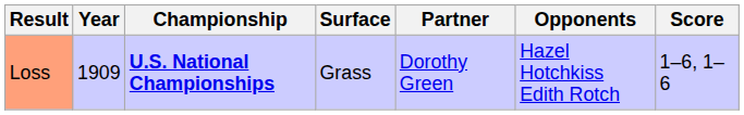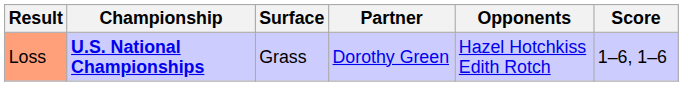 <table class='sortable wikitable'>
 <tr>
 <th>Result</th>
-<th style="width:30px">Year</th>
 <th style="width:190px">Championship</th>
 <th style="width:50px">Surface</th>
 <th style="width:140px">Partner</th>
 <th style="width:140px">Opponents</th>
 <th style="width:85px" class="unsortable">Score</th>
 </tr>
 <tr style="background:#ccf;">
 <td style="background:#ffa07a;">Loss</td>
-<td>1909</td>
 <td><strong><a href='#'>U.S. National Championships</a></strong></td>
 <td>Grass</td>
 <td> <a href='#'>Dorothy Green</a></td>
 <td>  <a href='#'>Hazel Hotchkiss</a><br>   <a href='#'>Edith Rotch</a></td>
 <td>1–6, 1–6</td>
 </tr>
 </table>
